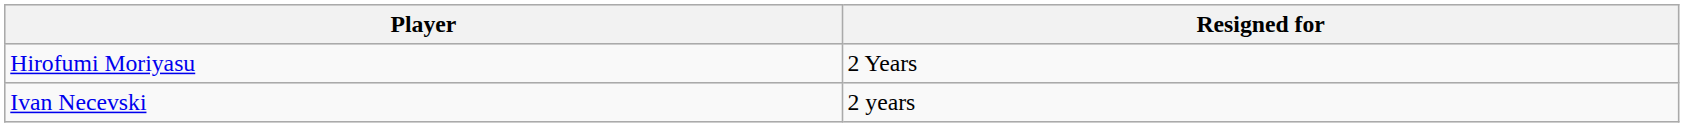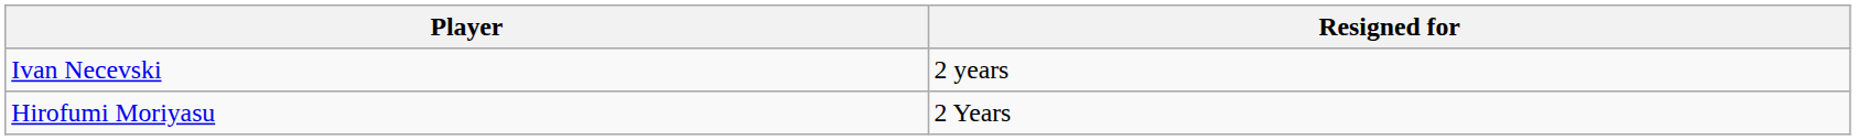 <table class="wikitable" style="text-align:center; font-size:95%;width:85%; text-align:left">
 <tr>
 <th width=10%>Player</th>
 <th width=10%>Resigned for</th>
 </tr>
 <tr>
+<td> <a href='#'>Ivan Necevski</a></td>
+<td>2 years</td>
+</tr>
+<tr>
 <td> <a href='#'>Hirofumi Moriyasu</a></td>
 <td>2 Years</td>
 </tr>
-<tr>
-<td> <a href='#'>Ivan Necevski</a></td>
-<td>2 years</td>
-</tr>
 </table>
